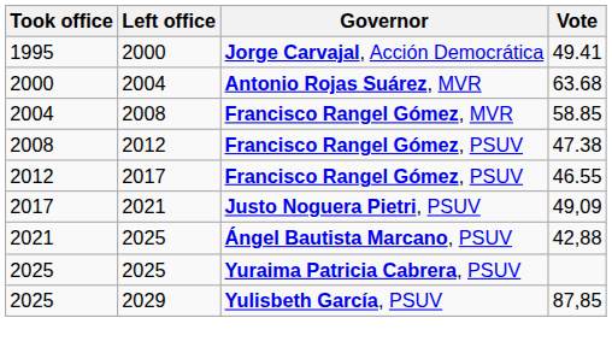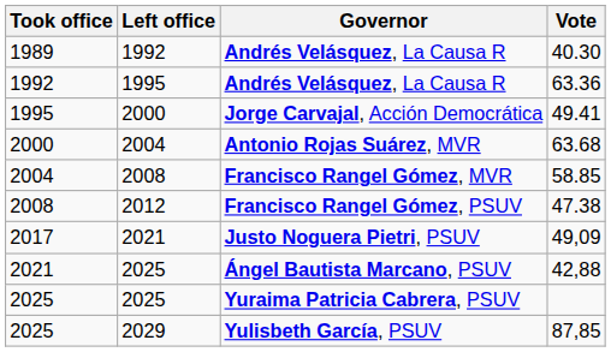 <table class="wikitable" style="font-size: 95%;">
 <tr>
 <th>Took office</th>
 <th>Left office</th>
 <th>Governor</th>
 <th>Vote</th>
+</tr>
+<tr>
+<td>1989</td>
+<td>1992</td>
+<td><strong><a href='#'>Andrés Velásquez</a></strong>, <a href='#'>La Causa R</a></td>
+<td>40.30</td>
+</tr>
+<tr>
+<td>1992</td>
+<td>1995</td>
+<td><strong><a href='#'>Andrés Velásquez</a></strong>, <a href='#'>La Causa R</a></td>
+<td>63.36</td>
 </tr>
 <tr>
 <td>1995</td>
 <td>2000</td>
 <td><strong><a href='#'>Jorge Carvajal</a></strong>, <a href='#'>Acción Democrática</a></td>
 <td>49.41</td>
 </tr>
 <tr>
 <td>2000</td>
 <td>2004</td>
 <td><strong><a href='#'>Antonio Rojas Suárez</a></strong>, <a href='#'>MVR</a></td>
 <td>63.68</td>
 </tr>
 <tr>
 <td>2004</td>
 <td>2008</td>
 <td><strong><a href='#'>Francisco Rangel Gómez</a></strong>, <a href='#'>MVR</a></td>
 <td>58.85</td>
 </tr>
 <tr>
 <td>2008</td>
 <td>2012</td>
 <td><strong><a href='#'>Francisco Rangel Gómez</a></strong>, <a href='#'>PSUV</a></td>
 <td>47.38</td>
 </tr>
 <tr>
-<td>2012</td>
-<td>2017</td>
-<td><strong><a href='#'>Francisco Rangel Gómez</a></strong>, <a href='#'>PSUV</a></td>
-<td>46.55</td>
-</tr>
-<tr>
 <td>2017</td>
 <td>2021</td>
 <td><strong><a href='#'>Justo Noguera Pietri</a></strong>, <a href='#'>PSUV</a></td>
 <td>49,09</td>
 </tr>
 <tr>
 <td>2021</td>
 <td>2025</td>
 <td><strong><a href='#'>Ángel Bautista Marcano</a></strong>, <a href='#'>PSUV</a></td>
 <td>42,88</td>
 </tr>
 <tr>
 <td>2025</td>
 <td>2025</td>
 <td><strong><a href='#'>Yuraima Patricia Cabrera</a></strong>, <a href='#'>PSUV</a></td>
 </tr>
 <tr>
 <td>2025</td>
 <td>2029</td>
 <td><strong><a href='#'>Yulisbeth García</a></strong>, <a href='#'>PSUV</a></td>
 <td>87,85</td>
 </tr>
 </table>
